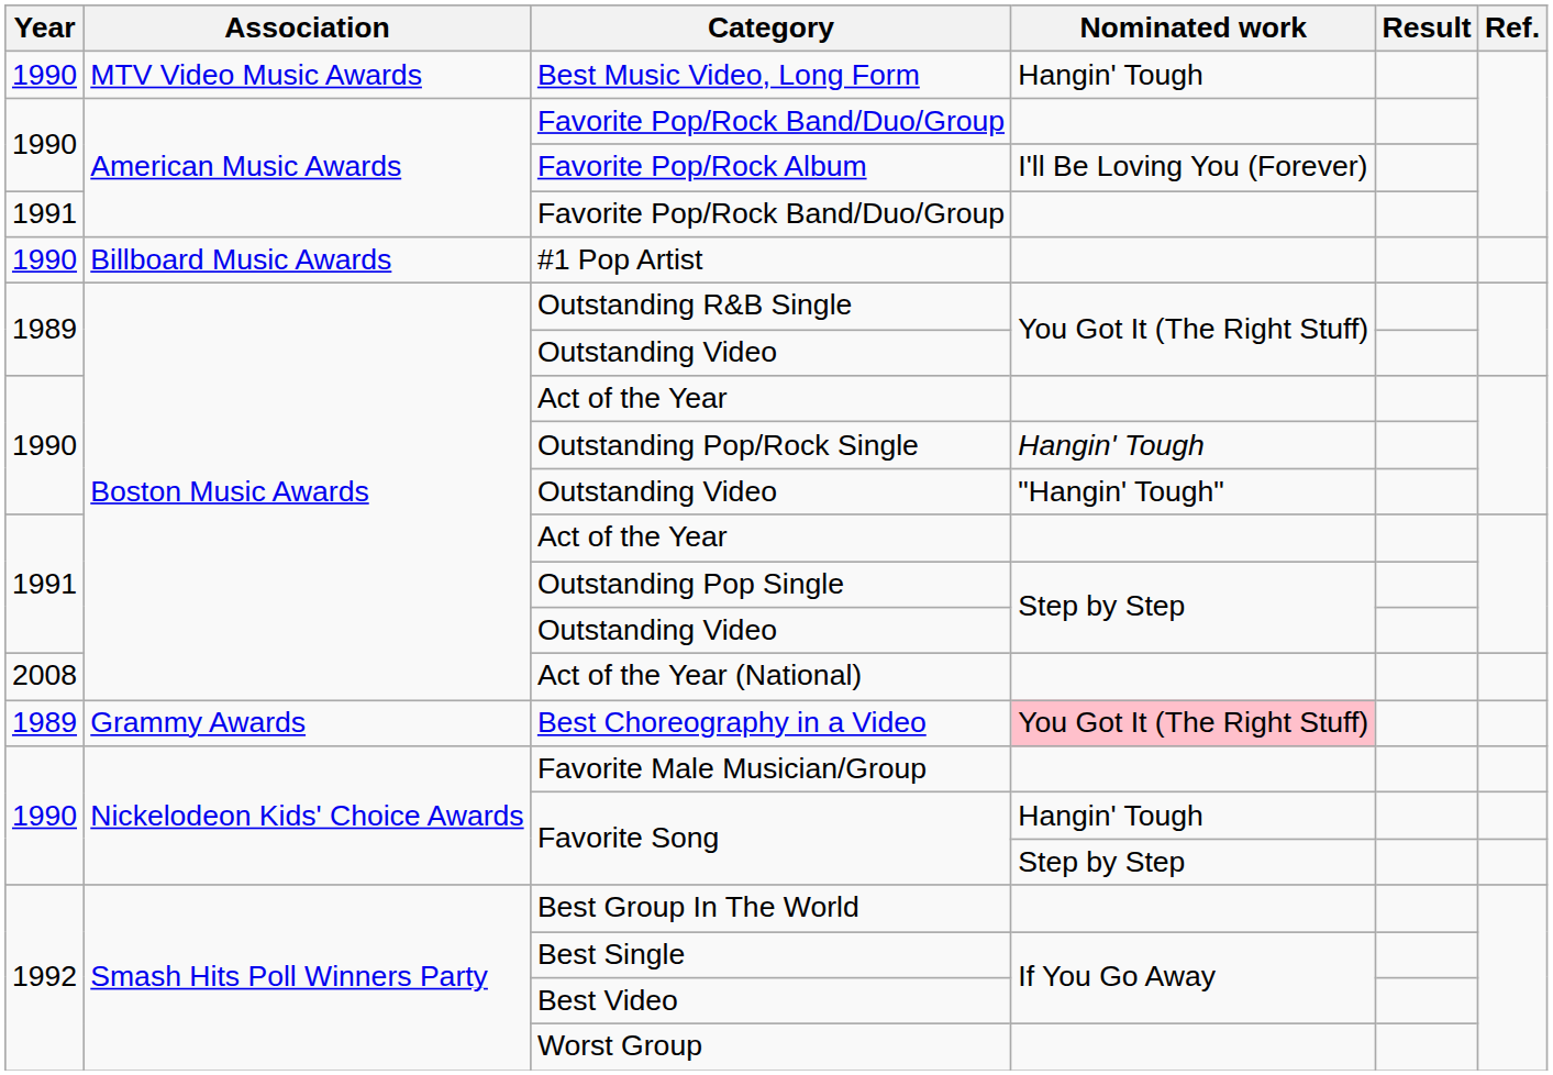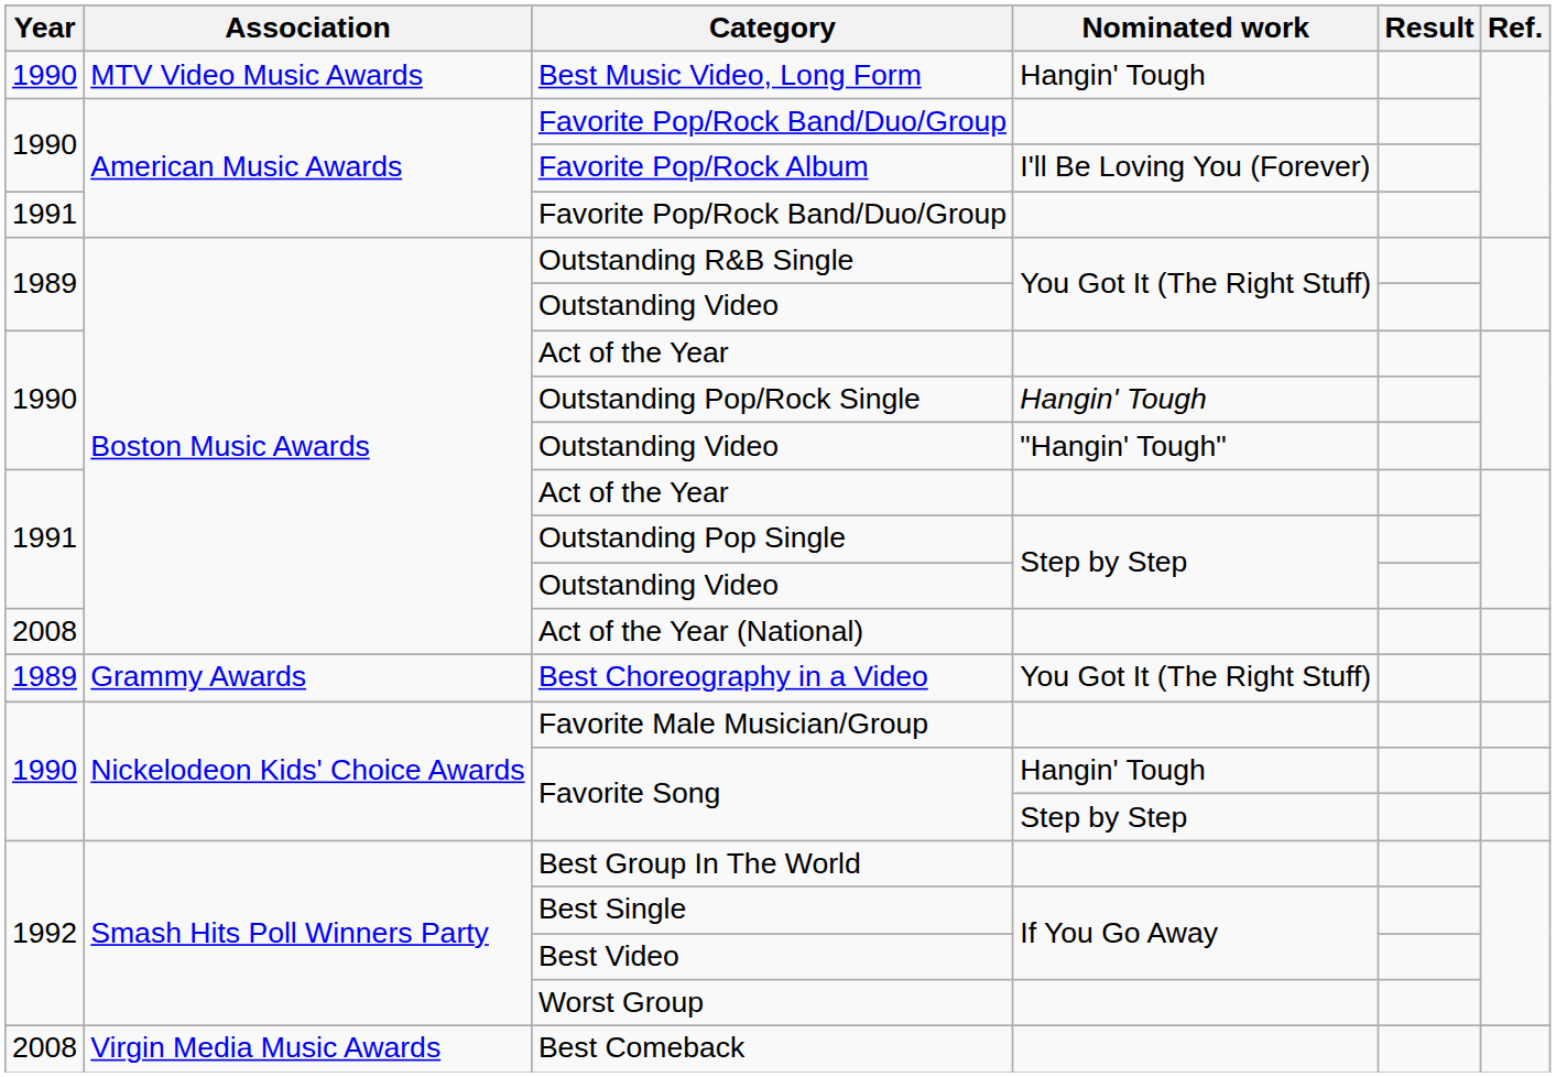 <table class="wikitable sortable">
 <tr>
 <th>Year</th>
 <th>Association</th>
 <th>Category</th>
 <th>Nominated work</th>
 <th>Result</th>
 <th>Ref.</th>
 </tr>
 <tr>
 <td><a href='#'>1990</a></td>
 <td><a href='#'>MTV Video Music Awards</a></td>
 <td><a href='#'>Best Music Video, Long Form</a></td>
 <td>Hangin' Tough</td>
 <td></td>
 </tr>
 <tr>
 <td rowspan="2">1990</td>
 <td rowspan="3"><a href='#'>American Music Awards</a></td>
 <td><a href='#'>Favorite Pop/Rock Band/Duo/Group</a></td>
 <td></td>
 <td></td>
 </tr>
 <tr>
 <td><a href='#'>Favorite Pop/Rock Album</a></td>
 <td>I'll Be Loving You (Forever)</td>
 <td></td>
 </tr>
 <tr>
 <td>1991</td>
 <td>Favorite Pop/Rock Band/Duo/Group</td>
 <td></td>
 <td></td>
-</tr>
-<tr>
-<td><a href='#'>1990</a></td>
-<td><a href='#'>Billboard Music Awards</a></td>
-<td>#1 Pop Artist</td>
-<td></td>
-<td></td>
-<td style="text-align:center;"></td>
 </tr>
 <tr>
 <td rowspan="2">1989</td>
 <td rowspan="9"><a href='#'>Boston Music Awards</a></td>
 <td>Outstanding R&B Single</td>
 <td rowspan="2">You Got It (The Right Stuff)</td>
 <td></td>
 <td style="text-align:center;" rowspan="2"></td>
 </tr>
 <tr>
 <td>Outstanding Video</td>
 <td></td>
 </tr>
 <tr>
 <td rowspan="3">1990</td>
 <td>Act of the Year</td>
 <td></td>
 <td></td>
 <td style="text-align:center;" rowspan="3"></td>
 </tr>
 <tr>
 <td>Outstanding Pop/Rock Single</td>
 <td><em>Hangin' Tough</em></td>
 <td></td>
 </tr>
 <tr>
 <td>Outstanding Video</td>
 <td>"Hangin' Tough"</td>
 <td></td>
 </tr>
 <tr>
 <td rowspan="3">1991</td>
 <td>Act of the Year</td>
 <td></td>
 <td></td>
 <td style="text-align:center;" rowspan="3"></td>
 </tr>
 <tr>
 <td>Outstanding Pop Single</td>
 <td rowspan="2">Step by Step</td>
 <td></td>
 </tr>
 <tr>
 <td>Outstanding Video</td>
 <td></td>
 </tr>
 <tr>
 <td>2008</td>
 <td>Act of the Year (National)</td>
 <td></td>
 <td></td>
 <td style="text-align:center;"></td>
 </tr>
 <tr>
 <td><a href='#'>1989</a></td>
 <td><a href='#'>Grammy Awards</a></td>
 <td><a href='#'>Best Choreography in a Video</a></td>
-<td style="background: pink;">You Got It (The Right Stuff)</td>
+<td>You Got It (The Right Stuff)</td>
 <td></td>
 <td style="text-align:center;"></td>
 </tr>
 <tr>
 <td rowspan="3"><a href='#'>1990</a></td>
 <td rowspan="3"><a href='#'>Nickelodeon Kids' Choice Awards</a></td>
 <td>Favorite Male Musician/Group</td>
 <td></td>
 <td></td>
 <td style="text-align:center;"></td>
 </tr>
 <tr>
 <td rowspan="2">Favorite Song</td>
 <td>Hangin' Tough</td>
 <td></td>
 <td style="text-align:center;"></td>
 </tr>
 <tr>
 <td>Step by Step</td>
 <td></td>
 <td style="text-align:center;"></td>
 </tr>
 <tr>
 <td rowspan="4">1992</td>
 <td rowspan="4"><a href='#'>Smash Hits Poll Winners Party</a></td>
 <td>Best Group In The World</td>
 <td></td>
 <td></td>
 <td style="text-align:center;" rowspan="4"></td>
 </tr>
 <tr>
 <td>Best Single</td>
 <td rowspan="2">If You Go Away</td>
 <td></td>
 </tr>
 <tr>
 <td>Best Video</td>
 <td></td>
 </tr>
 <tr>
 <td>Worst Group</td>
 <td></td>
 <td></td>
 </tr>
+<tr>
+<td>2008</td>
+<td><a href='#'>Virgin Media Music Awards</a></td>
+<td>Best Comeback</td>
+<td></td>
+<td></td>
+<td align="center"></td>
+</tr>
 </table>
